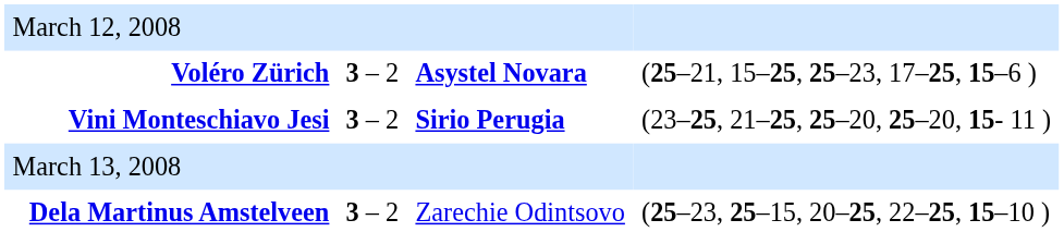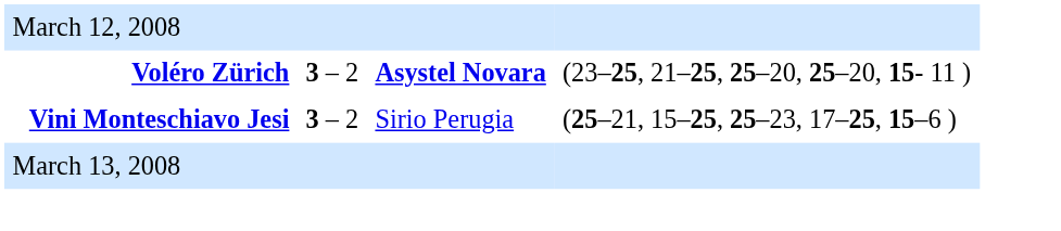 <table style=border-collapse:collapse  cellspacing=0 cellpadding=5>
 <tr bgcolor=#D0E7FF>
 <td colspan="4">March 12, 2008</td>
 <td></td>
 </tr>
 <tr>
 <td></td>
 <td align=right><strong><a href='#'>Voléro Zürich</a></strong> </td>
 <td><strong>3</strong> – 2</td>
 <td><strong> <a href='#'>Asystel Novara</a></strong></td>
-<td>(<strong>25</strong>–21, 15–<strong>25</strong>, <strong>25</strong>–23, 17–<strong>25</strong>, <strong>15</strong>–6 )</td>
+<td>(23–<strong>25</strong>, 21–<strong>25</strong>, <strong>25</strong>–20, <strong>25</strong>–20, <strong>15</strong>- 11 )</td>
 </tr>
 <tr>
 <td></td>
 <td align=right><strong><a href='#'>Vini Monteschiavo Jesi</a></strong> </td>
 <td><strong>3</strong> – 2</td>
-<td><strong>  <a href='#'>Sirio Perugia</a></strong></td>
-<td>(23–<strong>25</strong>, 21–<strong>25</strong>, <strong>25</strong>–20, <strong>25</strong>–20, <strong>15</strong>- 11 )</td>
+<td>  <a href='#'>Sirio Perugia</a></td>
+<td>(<strong>25</strong>–21, 15–<strong>25</strong>, <strong>25</strong>–23, 17–<strong>25</strong>, <strong>15</strong>–6 )</td>
 </tr>
 <tr bgcolor=#D0E7FF>
 <td colspan="4">March 13, 2008</td>
 <td></td>
 </tr>
-<tr>
-<td></td>
-<td align=right><strong><a href='#'>Dela Martinus Amstelveen</a></strong> </td>
-<td><strong>3</strong> – 2</td>
-<td> <a href='#'>Zarechie Odintsovo</a></td>
-<td>(<strong>25</strong>–23, <strong>25</strong>–15, 20–<strong>25</strong>, 22–<strong>25</strong>, <strong>15</strong>–10 )</td>
-</tr>
 </table>
